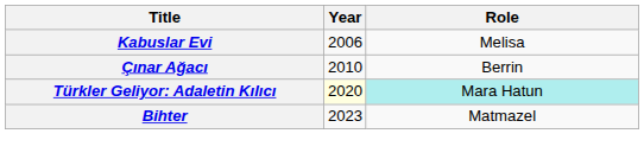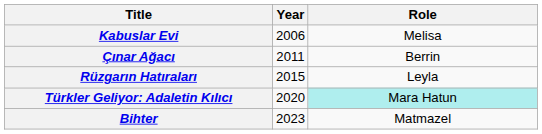 <table class="wikitable sortable plainrowheaders" style="text-align: center;">
 <tr>
 <th scope="col" style="width: 20em;">Title</th>
 <th scope="col">Year</th>
 <th scope="col" style="width: 17em;">Role</th>
 </tr>
 <tr>
 <th scope="row"><em><a href='#'>Kabuslar Evi</a></em></th>
 <td>2006</td>
 <td>Melisa</td>
 </tr>
 <tr>
 <th scope="row"><em><a href='#'>Çınar Ağacı</a></em></th>
-<td>2010</td>
+<td>2011</td>
 <td>Berrin</td>
 </tr>
 <tr>
+<th scope="row"><em><a href='#'>Rüzgarın Hatıraları</a></em></th>
+<td>2015</td>
+<td>Leyla</td>
+</tr>
+<tr>
 <th scope="row"><em><a href='#'>Türkler Geliyor: Adaletin Kılıcı</a></em></th>
-<td style="background: lightyellow;">2020</td>
+<td>2020</td>
 <td style="background: paleturquoise;">Mara Hatun</td>
 </tr>
 <tr>
 <th scope="row"><em><a href='#'>Bihter</a></em></th>
 <td>2023</td>
 <td>Matmazel</td>
 </tr>
 </table>
